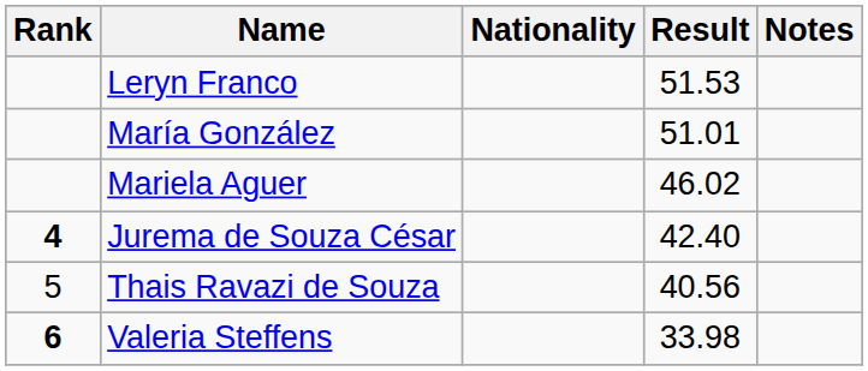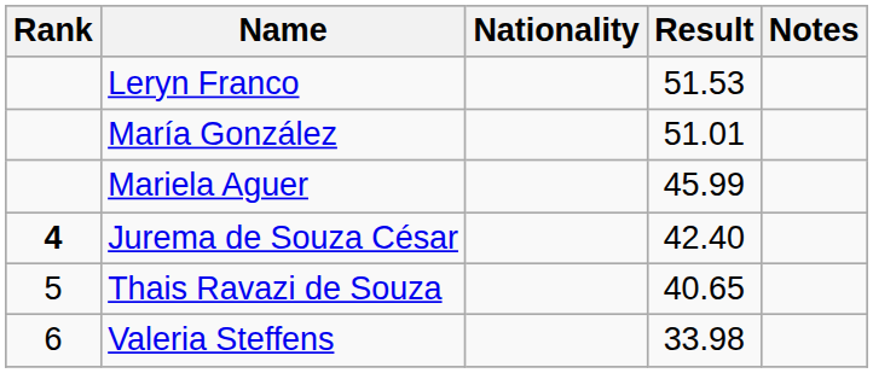 <table class="wikitable sortable" style="text-align:center">
 <tr>
 <th>Rank</th>
 <th>Name</th>
 <th>Nationality</th>
 <th>Result</th>
 <th>Notes</th>
 </tr>
 <tr>
 <td align=center></td>
 <td align=left><a href='#'>Leryn Franco</a></td>
 <td align=left></td>
 <td>51.53</td>
 <td></td>
 </tr>
 <tr>
 <td align=center></td>
 <td align=left><a href='#'>María González</a></td>
 <td align=left></td>
 <td>51.01</td>
 <td></td>
 </tr>
 <tr>
 <td align=center></td>
 <td align=left><a href='#'>Mariela Aguer</a></td>
 <td align=left></td>
-<td>46.02</td>
+<td>45.99</td>
 <td></td>
 </tr>
 <tr>
 <td align=center><strong>4</strong></td>
 <td align=left><a href='#'>Jurema de Souza César</a></td>
 <td align=left></td>
 <td>42.40</td>
 <td></td>
 </tr>
 <tr>
 <td align=center>5</td>
 <td align=left><a href='#'>Thais Ravazi de Souza</a></td>
 <td align=left></td>
-<td>40.56</td>
+<td>40.65</td>
 <td></td>
 </tr>
 <tr>
-<td align=center><strong>6</strong></td>
+<td align=center>6</td>
 <td align=left><a href='#'>Valeria Steffens</a></td>
 <td align=left></td>
 <td>33.98</td>
 <td></td>
 </tr>
 </table>
